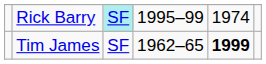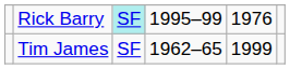 <table class= "wikitable sortable">
 <tr>
 </tr>
 <tr>
 <td></td>
 <td><a href='#'>Rick Barry</a></td>
 <td style="background: paleturquoise;"><a href='#'>SF</a></td>
 <td>1995–99</td>
-<td>1974</td>
+<td>1976</td>
 <td></td>
 </tr>
 <tr>
 <td></td>
 <td><a href='#'>Tim James</a></td>
 <td><a href='#'>SF</a></td>
 <td>1962–65</td>
-<td><strong>1999</strong></td>
+<td>1999</td>
 <td></td>
 </tr>
 </table>
